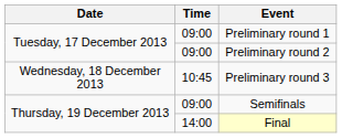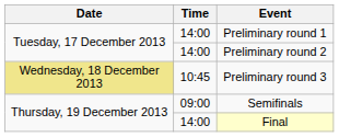 <table class = "wikitable" style="text-align:center;">
 <tr>
 <th width=220>Date</th>
 <th width=50>Time</th>
 <th width=150>Event</th>
 </tr>
 <tr>
 <td rowspan=2>Tuesday, 17 December 2013</td>
-<td>09:00</td>
+<td>14:00</td>
 <td>Preliminary round 1</td>
 </tr>
 <tr>
-<td>09:00</td>
+<td>14:00</td>
 <td>Preliminary round 2</td>
 </tr>
 <tr>
-<td>Wednesday, 18 December 2013</td>
+<td style="background: khaki;">Wednesday, 18 December 2013</td>
 <td>10:45</td>
 <td>Preliminary round 3</td>
 </tr>
 <tr>
 <td rowspan=2>Thursday, 19 December 2013</td>
 <td>09:00</td>
 <td>Semifinals</td>
 </tr>
 <tr>
 <td>14:00</td>
 <td bgcolor=ffffcc>Final</td>
 </tr>
 </table>
